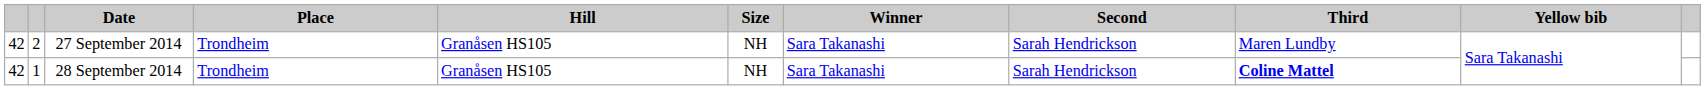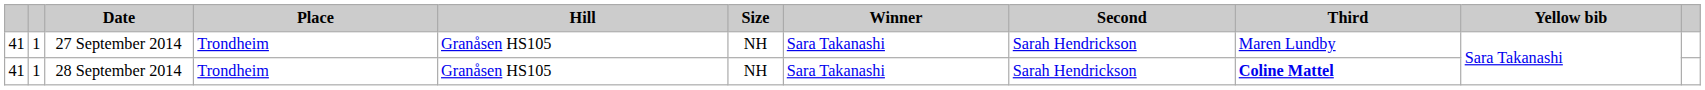 <table class="wikitable plainrowheaders" style="background:#fff; font-size:86%; line-height:16px; border:grey solid 1px; border-collapse:collapse;">
 <tr style="background:#ccc; text-align:center;">
 <th scope="col" style="background:#ccc; width=20 px;"></th>
 <th scope="col" style="background:#ccc; width=30 px;"></th>
 <th scope="col" style="background:#ccc; width:120px;">Date</th>
 <th scope="col" style="background:#ccc; width:200px;">Place</th>
 <th scope="col" style="background:#ccc; width:240px;">Hill</th>
 <th scope="col" style="background:#ccc; width:40px;">Size</th>
 <th scope="col" style="background:#ccc; width:185px;">Winner</th>
 <th scope="col" style="background:#ccc; width:185px;">Second</th>
 <th scope="col" style="background:#ccc; width:185px;">Third</th>
 <th scope="col" style="background:#ccc; width:180px;">Yellow bib</th>
 <th scope="col" style="background:#ccc; width:10px;"></th>
 </tr>
 <tr>
-<td align=center>42</td>
-<td align=center>2</td>
+<td align=center>41</td>
+<td align=center>1</td>
 <td align=right>27 September 2014  </td>
 <td> <a href='#'>Trondheim</a></td>
 <td><a href='#'>Granåsen</a> HS105</td>
 <td align=center>NH</td>
 <td> <a href='#'>Sara Takanashi</a></td>
 <td> <a href='#'>Sarah Hendrickson</a></td>
 <td> <a href='#'>Maren Lundby</a></td>
 <td rowspan=2> <a href='#'>Sara Takanashi</a></td>
 <td></td>
 </tr>
 <tr>
-<td align=center>42</td>
+<td align=center>41</td>
 <td align=center>1</td>
 <td align=right>28 September 2014  </td>
 <td> <a href='#'>Trondheim</a></td>
 <td><a href='#'>Granåsen</a> HS105</td>
 <td align=center>NH</td>
 <td> <a href='#'>Sara Takanashi</a></td>
 <td> <a href='#'>Sarah Hendrickson</a></td>
 <td><strong> <a href='#'>Coline Mattel</a></strong></td>
 <td></td>
 </tr>
 </table>
